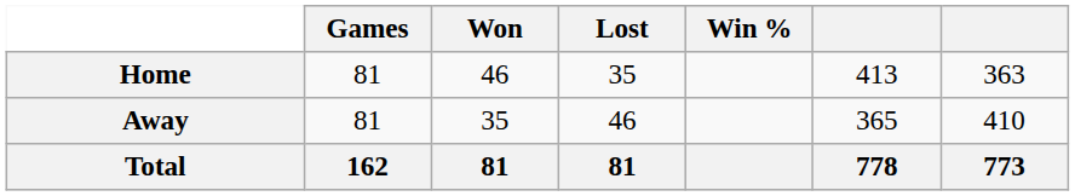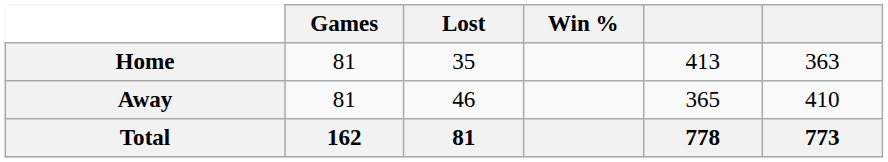 <table class="wikitable" style="font-size:95%; text-align:center; width:38em; border:0;margin: 0.5em auto;">
 <tr>
 <td width="28%" style="background:#fff;border:0;"></td>
 <th width="12%">Games</th>
-<th width="12%">Won</th>
 <th width="12%">Lost</th>
 <th width="12%">Win %</th>
 <th width="12%"></th>
 <th width="12%"></th>
 </tr>
 <tr>
 <th>Home</th>
 <td>81</td>
-<td>46</td>
 <td>35</td>
 <td></td>
 <td>413</td>
 <td>363</td>
 </tr>
 <tr>
 <th>Away</th>
 <td>81</td>
-<td>35</td>
 <td>46</td>
 <td></td>
 <td>365</td>
 <td>410</td>
 </tr>
 <tr>
 <th>Total</th>
 <th>162</th>
 <th>81</th>
-<th>81</th>
 <th></th>
 <th>778</th>
 <th>773</th>
 </tr>
 </table>
